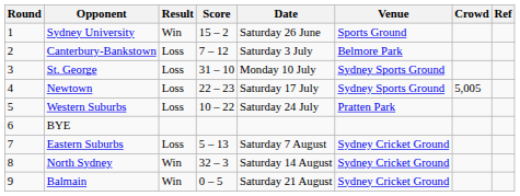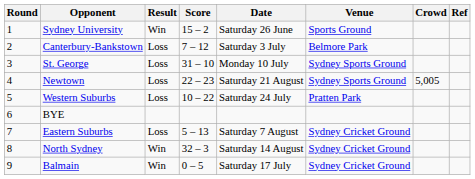 <table class="wikitable" style="text-align:left;">
 <tr>
 <th>Round</th>
 <th>Opponent</th>
 <th>Result</th>
 <th>Score</th>
 <th>Date</th>
 <th>Venue</th>
 <th>Crowd</th>
 <th>Ref</th>
 </tr>
 <tr>
 <td>1</td>
 <td> <a href='#'>Sydney University</a></td>
 <td>Win</td>
 <td>15 – 2</td>
 <td>Saturday 26 June</td>
 <td><a href='#'>Sports Ground</a></td>
 <td></td>
 <td></td>
 </tr>
 <tr>
 <td>2</td>
 <td> <a href='#'>Canterbury-Bankstown</a></td>
 <td>Loss</td>
 <td>7 – 12</td>
 <td>Saturday 3 July</td>
 <td><a href='#'>Belmore Park</a></td>
 <td></td>
 <td></td>
 </tr>
 <tr>
 <td>3</td>
 <td> <a href='#'>St. George</a></td>
 <td>Loss</td>
 <td>31 – 10</td>
 <td>Monday 10 July</td>
 <td><a href='#'>Sydney Sports Ground</a></td>
 <td></td>
 <td></td>
 </tr>
 <tr>
 <td>4</td>
 <td> <a href='#'>Newtown</a></td>
 <td>Loss</td>
 <td>22 – 23</td>
-<td>Saturday 17 July</td>
+<td>Saturday 21 August</td>
 <td><a href='#'>Sydney Sports Ground</a></td>
 <td>5,005</td>
 <td></td>
 </tr>
 <tr>
 <td>5</td>
 <td> <a href='#'>Western Suburbs</a></td>
 <td>Loss</td>
 <td>10 – 22</td>
 <td>Saturday 24 July</td>
 <td><a href='#'>Pratten Park</a></td>
 <td></td>
 <td></td>
 </tr>
 <tr>
 <td>6</td>
 <td>BYE</td>
 <td></td>
 <td></td>
 <td></td>
 <td></td>
 <td></td>
 <td></td>
 </tr>
 <tr>
 <td>7</td>
 <td> <a href='#'>Eastern Suburbs</a></td>
 <td>Loss</td>
 <td>5 – 13</td>
 <td>Saturday 7 August</td>
 <td><a href='#'>Sydney Cricket Ground</a></td>
 <td></td>
 <td></td>
 </tr>
 <tr>
 <td>8</td>
 <td> <a href='#'>North Sydney</a></td>
 <td>Win</td>
 <td>32 – 3</td>
 <td>Saturday 14 August</td>
 <td><a href='#'>Sydney Cricket Ground</a></td>
 <td></td>
 <td></td>
 </tr>
 <tr>
 <td>9</td>
 <td> <a href='#'>Balmain</a></td>
 <td>Win</td>
 <td>0 – 5</td>
-<td>Saturday 21 August</td>
+<td>Saturday 17 July</td>
 <td><a href='#'>Sydney Cricket Ground</a></td>
 <td></td>
 <td></td>
 </tr>
 </table>
